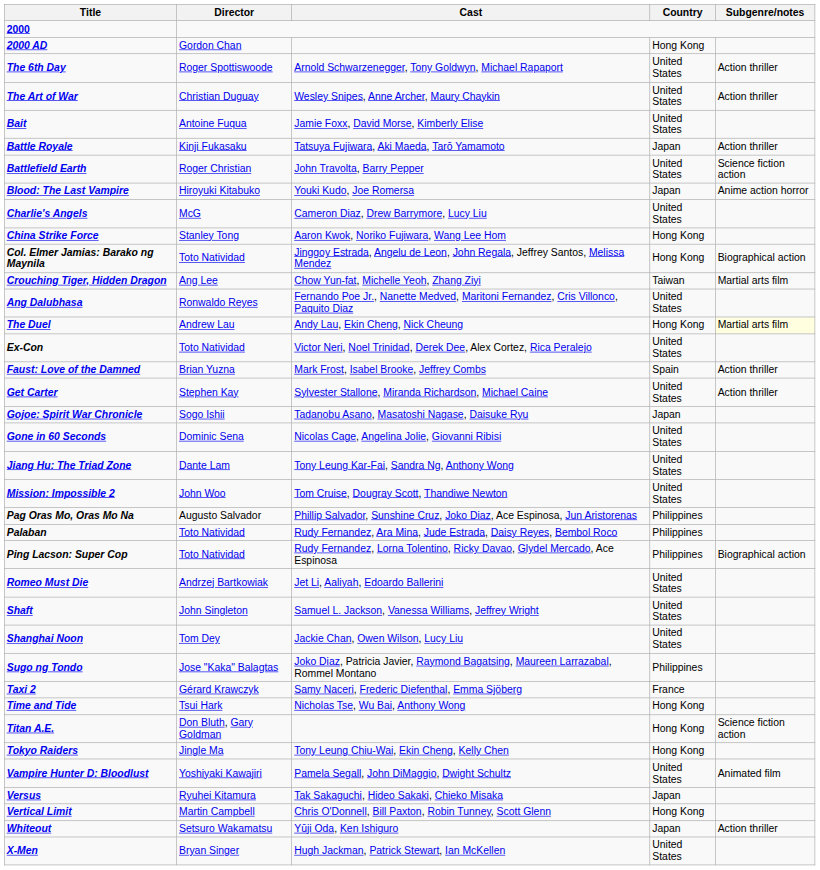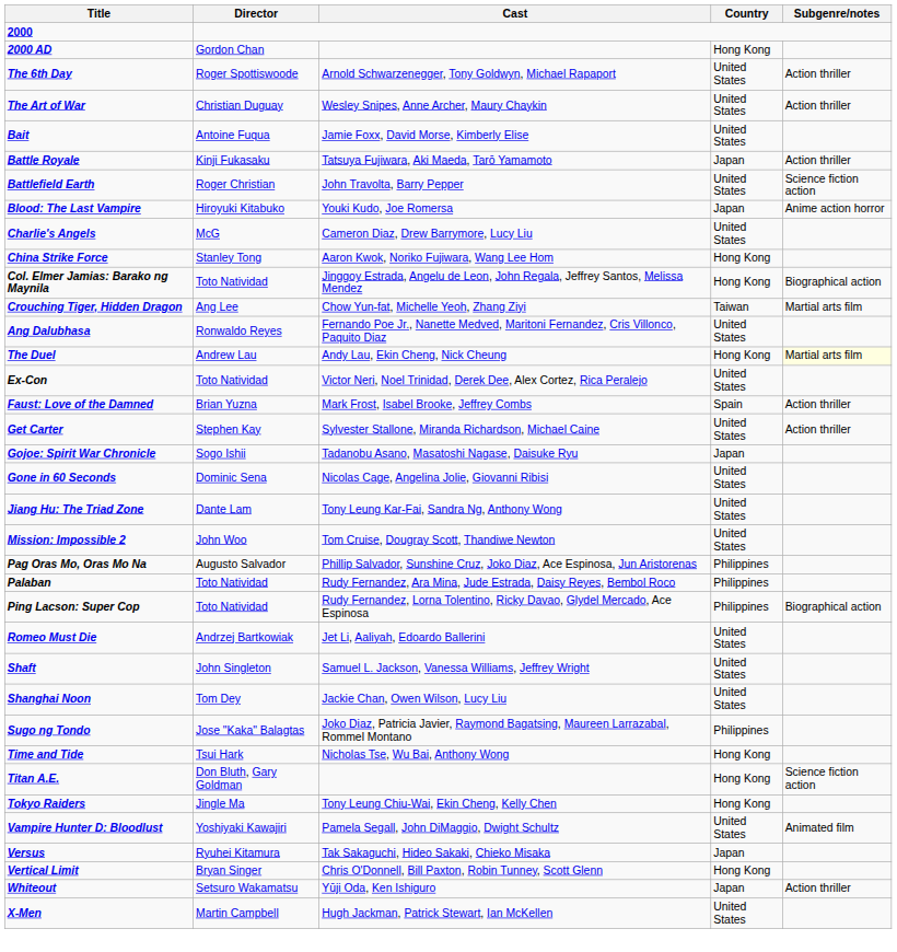 <table class="wikitable">
 <tr>
 <th>Title</th>
 <th>Director</th>
 <th>Cast</th>
 <th>Country</th>
 <th>Subgenre/notes</th>
 </tr>
 <tr>
 <td><strong><a href='#'>2000</a></strong></td>
 </tr>
 <tr>
 <td><strong><em><a href='#'>2000 AD</a></em></strong></td>
 <td><a href='#'>Gordon Chan</a></td>
 <td></td>
 <td>Hong Kong</td>
 <td></td>
 </tr>
 <tr>
 <td><strong><em><a href='#'>The 6th Day</a></em></strong></td>
 <td><a href='#'>Roger Spottiswoode</a></td>
 <td><a href='#'>Arnold Schwarzenegger</a>, <a href='#'>Tony Goldwyn</a>, <a href='#'>Michael Rapaport</a></td>
 <td>United States</td>
 <td>Action thriller</td>
 </tr>
 <tr>
 <td><strong><em><a href='#'>The Art of War</a></em></strong></td>
 <td><a href='#'>Christian Duguay</a></td>
 <td><a href='#'>Wesley Snipes</a>, <a href='#'>Anne Archer</a>, <a href='#'>Maury Chaykin</a></td>
 <td>United States</td>
 <td>Action thriller</td>
 </tr>
 <tr>
 <td><strong><em><a href='#'>Bait</a></em></strong></td>
 <td><a href='#'>Antoine Fuqua</a></td>
 <td><a href='#'>Jamie Foxx</a>, <a href='#'>David Morse</a>, <a href='#'>Kimberly Elise</a></td>
 <td>United States</td>
 <td></td>
 </tr>
 <tr>
 <td><strong><em><a href='#'>Battle Royale</a></em></strong></td>
 <td><a href='#'>Kinji Fukasaku</a></td>
 <td><a href='#'>Tatsuya Fujiwara</a>, <a href='#'>Aki Maeda</a>, <a href='#'>Tarō Yamamoto</a></td>
 <td>Japan</td>
 <td>Action thriller</td>
 </tr>
 <tr>
 <td><strong><em><a href='#'>Battlefield Earth</a></em></strong></td>
 <td><a href='#'>Roger Christian</a></td>
 <td><a href='#'>John Travolta</a>, <a href='#'>Barry Pepper</a></td>
 <td>United States</td>
 <td>Science fiction action</td>
 </tr>
 <tr>
 <td><strong><em><a href='#'>Blood: The Last Vampire</a></em></strong></td>
 <td><a href='#'>Hiroyuki Kitabuko</a></td>
 <td><a href='#'>Youki Kudo</a>, <a href='#'>Joe Romersa</a></td>
 <td>Japan</td>
 <td>Anime action horror</td>
 </tr>
 <tr>
 <td><strong><em><a href='#'>Charlie's Angels</a></em></strong></td>
 <td><a href='#'>McG</a></td>
 <td><a href='#'>Cameron Diaz</a>, <a href='#'>Drew Barrymore</a>, <a href='#'>Lucy Liu</a></td>
 <td>United States</td>
 <td></td>
 </tr>
 <tr>
 <td><strong><em><a href='#'>China Strike Force</a></em></strong></td>
 <td><a href='#'>Stanley Tong</a></td>
 <td><a href='#'>Aaron Kwok</a>, <a href='#'>Noriko Fujiwara</a>, <a href='#'>Wang Lee Hom</a></td>
 <td>Hong Kong</td>
 <td></td>
 </tr>
 <tr>
 <td><strong><em>Col. Elmer Jamias: Barako ng Maynila</em></strong></td>
 <td><a href='#'>Toto Natividad</a></td>
 <td><a href='#'>Jinggoy Estrada</a>, <a href='#'>Angelu de Leon</a>, <a href='#'>John Regala</a>, Jeffrey Santos, <a href='#'>Melissa Mendez</a></td>
 <td>Hong Kong</td>
 <td>Biographical action</td>
 </tr>
 <tr>
 <td><strong><em><a href='#'>Crouching Tiger, Hidden Dragon</a></em></strong></td>
 <td><a href='#'>Ang Lee</a></td>
 <td><a href='#'>Chow Yun-fat</a>, <a href='#'>Michelle Yeoh</a>, <a href='#'>Zhang Ziyi</a></td>
 <td>Taiwan</td>
 <td>Martial arts film</td>
 </tr>
 <tr>
 <td><strong><em><a href='#'>Ang Dalubhasa</a></em></strong></td>
 <td><a href='#'>Ronwaldo Reyes</a></td>
 <td><a href='#'>Fernando Poe Jr.</a>, <a href='#'>Nanette Medved</a>, <a href='#'>Maritoni Fernandez</a>, <a href='#'>Cris Villonco</a>, <a href='#'>Paquito Diaz</a></td>
 <td>United States</td>
 <td></td>
 </tr>
 <tr>
 <td><strong><em><a href='#'>The Duel</a></em></strong></td>
 <td><a href='#'>Andrew Lau</a></td>
 <td><a href='#'>Andy Lau</a>, <a href='#'>Ekin Cheng</a>, <a href='#'>Nick Cheung</a></td>
 <td>Hong Kong</td>
 <td style="background: lightyellow;">Martial arts film</td>
 </tr>
 <tr>
 <td><strong><em>Ex-Con</em></strong></td>
 <td><a href='#'>Toto Natividad</a></td>
 <td><a href='#'>Victor Neri</a>, <a href='#'>Noel Trinidad</a>, <a href='#'>Derek Dee</a>, Alex Cortez, <a href='#'>Rica Peralejo</a></td>
 <td>United States</td>
 <td></td>
 </tr>
 <tr>
 <td><strong><em><a href='#'>Faust: Love of the Damned</a></em></strong></td>
 <td><a href='#'>Brian Yuzna</a></td>
 <td><a href='#'>Mark Frost</a>, <a href='#'>Isabel Brooke</a>, <a href='#'>Jeffrey Combs</a></td>
 <td>Spain</td>
 <td>Action thriller</td>
 </tr>
 <tr>
 <td><strong><em><a href='#'>Get Carter</a></em></strong></td>
 <td><a href='#'>Stephen Kay</a></td>
 <td><a href='#'>Sylvester Stallone</a>, <a href='#'>Miranda Richardson</a>, <a href='#'>Michael Caine</a></td>
 <td>United States</td>
 <td>Action thriller</td>
 </tr>
 <tr>
 <td><strong><em><a href='#'>Gojoe: Spirit War Chronicle</a></em></strong></td>
 <td><a href='#'>Sogo Ishii</a></td>
 <td><a href='#'>Tadanobu Asano</a>, <a href='#'>Masatoshi Nagase</a>, <a href='#'>Daisuke Ryu</a></td>
 <td>Japan</td>
 <td></td>
 </tr>
 <tr>
 <td><strong><em><a href='#'>Gone in 60 Seconds</a></em></strong></td>
 <td><a href='#'>Dominic Sena</a></td>
 <td><a href='#'>Nicolas Cage</a>, <a href='#'>Angelina Jolie</a>, <a href='#'>Giovanni Ribisi</a></td>
 <td>United States</td>
 <td></td>
 </tr>
 <tr>
 <td><strong><em><a href='#'>Jiang Hu: The Triad Zone</a></em></strong></td>
 <td><a href='#'>Dante Lam</a></td>
 <td><a href='#'>Tony Leung Kar-Fai</a>, <a href='#'>Sandra Ng</a>, <a href='#'>Anthony Wong</a></td>
 <td>United States</td>
 <td></td>
 </tr>
 <tr>
 <td><strong><em><a href='#'>Mission: Impossible 2</a></em></strong></td>
 <td><a href='#'>John Woo</a></td>
 <td><a href='#'>Tom Cruise</a>, <a href='#'>Dougray Scott</a>, <a href='#'>Thandiwe Newton</a></td>
 <td>United States</td>
 <td></td>
 </tr>
 <tr>
 <td><strong><em>Pag Oras Mo, Oras Mo Na</em></strong></td>
 <td>Augusto Salvador</td>
 <td><a href='#'>Phillip Salvador</a>, <a href='#'>Sunshine Cruz</a>, <a href='#'>Joko Diaz</a>, Ace Espinosa, <a href='#'>Jun Aristorenas</a></td>
 <td>Philippines</td>
 <td></td>
 </tr>
 <tr>
 <td><strong><em>Palaban</em></strong></td>
 <td><a href='#'>Toto Natividad</a></td>
 <td><a href='#'>Rudy Fernandez</a>, <a href='#'>Ara Mina</a>, <a href='#'>Jude Estrada</a>, <a href='#'>Daisy Reyes</a>, <a href='#'>Bembol Roco</a></td>
 <td>Philippines</td>
 <td></td>
 </tr>
 <tr>
 <td><strong><em>Ping Lacson: Super Cop</em></strong></td>
 <td><a href='#'>Toto Natividad</a></td>
 <td><a href='#'>Rudy Fernandez</a>, <a href='#'>Lorna Tolentino</a>, <a href='#'>Ricky Davao</a>, <a href='#'>Glydel Mercado</a>, Ace Espinosa</td>
 <td>Philippines</td>
 <td>Biographical action</td>
 </tr>
 <tr>
 <td><strong><em><a href='#'>Romeo Must Die</a></em></strong></td>
 <td><a href='#'>Andrzej Bartkowiak</a></td>
 <td><a href='#'>Jet Li</a>, <a href='#'>Aaliyah</a>, <a href='#'>Edoardo Ballerini</a></td>
 <td>United States</td>
 <td></td>
 </tr>
 <tr>
 <td><strong><em><a href='#'>Shaft</a></em></strong></td>
 <td><a href='#'>John Singleton</a></td>
 <td><a href='#'>Samuel L. Jackson</a>, <a href='#'>Vanessa Williams</a>, <a href='#'>Jeffrey Wright</a></td>
 <td>United States</td>
 <td></td>
 </tr>
 <tr>
 <td><strong><em><a href='#'>Shanghai Noon</a></em></strong></td>
 <td><a href='#'>Tom Dey</a></td>
 <td><a href='#'>Jackie Chan</a>, <a href='#'>Owen Wilson</a>, <a href='#'>Lucy Liu</a></td>
 <td>United States</td>
 <td></td>
 </tr>
 <tr>
 <td><strong><em><a href='#'>Sugo ng Tondo</a></em></strong></td>
 <td><a href='#'>Jose "Kaka" Balagtas</a></td>
 <td><a href='#'>Joko Diaz</a>, Patricia Javier, <a href='#'>Raymond Bagatsing</a>, <a href='#'>Maureen Larrazabal</a>, Rommel Montano</td>
 <td>Philippines</td>
 <td></td>
 </tr>
 <tr>
-<td><strong><em><a href='#'>Taxi 2</a></em></strong></td>
-<td><a href='#'>Gérard Krawczyk</a></td>
-<td><a href='#'>Samy Naceri</a>, <a href='#'>Frederic Diefenthal</a>, <a href='#'>Emma Sjöberg</a></td>
-<td>France</td>
-<td></td>
-</tr>
-<tr>
 <td><strong><em><a href='#'>Time and Tide</a></em></strong></td>
 <td><a href='#'>Tsui Hark</a></td>
 <td><a href='#'>Nicholas Tse</a>, <a href='#'>Wu Bai</a>, <a href='#'>Anthony Wong</a></td>
 <td>Hong Kong</td>
 <td></td>
 </tr>
 <tr>
 <td><strong><em><a href='#'>Titan A.E.</a></em></strong></td>
 <td><a href='#'>Don Bluth</a>, <a href='#'>Gary Goldman</a></td>
 <td></td>
 <td>Hong Kong</td>
 <td>Science fiction action</td>
 </tr>
 <tr>
 <td><strong><em><a href='#'>Tokyo Raiders</a></em></strong></td>
 <td><a href='#'>Jingle Ma</a></td>
 <td><a href='#'>Tony Leung Chiu-Wai</a>, <a href='#'>Ekin Cheng</a>, <a href='#'>Kelly Chen</a></td>
 <td>Hong Kong</td>
 <td></td>
 </tr>
 <tr>
 <td><strong><em><a href='#'>Vampire Hunter D: Bloodlust</a></em></strong></td>
 <td><a href='#'>Yoshiyaki Kawajiri</a></td>
 <td><a href='#'>Pamela Segall</a>, <a href='#'>John DiMaggio</a>, <a href='#'>Dwight Schultz</a></td>
 <td>United States</td>
 <td>Animated film</td>
 </tr>
 <tr>
 <td><strong><em><a href='#'>Versus</a></em></strong></td>
 <td><a href='#'>Ryuhei Kitamura</a></td>
 <td><a href='#'>Tak Sakaguchi</a>, <a href='#'>Hideo Sakaki</a>, <a href='#'>Chieko Misaka</a></td>
 <td>Japan</td>
 <td></td>
 </tr>
 <tr>
 <td><strong><em><a href='#'>Vertical Limit</a></em></strong></td>
-<td><a href='#'>Martin Campbell</a></td>
+<td><a href='#'>Bryan Singer</a></td>
 <td><a href='#'>Chris O'Donnell</a>, <a href='#'>Bill Paxton</a>, <a href='#'>Robin Tunney</a>, <a href='#'>Scott Glenn</a></td>
 <td>Hong Kong</td>
 <td></td>
 </tr>
 <tr>
 <td><strong><em><a href='#'>Whiteout</a></em></strong></td>
 <td><a href='#'>Setsuro Wakamatsu</a></td>
 <td><a href='#'>Yūji Oda</a>, <a href='#'>Ken Ishiguro</a></td>
 <td>Japan</td>
 <td>Action thriller</td>
 </tr>
 <tr>
 <td><strong><em><a href='#'>X-Men</a></em></strong></td>
-<td><a href='#'>Bryan Singer</a></td>
+<td><a href='#'>Martin Campbell</a></td>
 <td><a href='#'>Hugh Jackman</a>, <a href='#'>Patrick Stewart</a>, <a href='#'>Ian McKellen</a></td>
 <td>United States</td>
 <td></td>
 </tr>
 </table>
